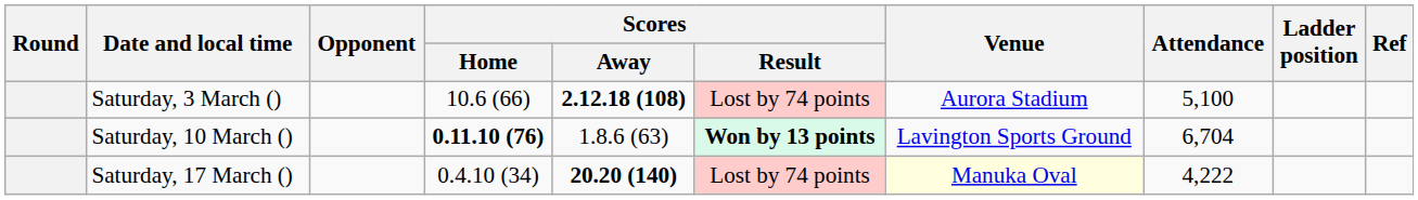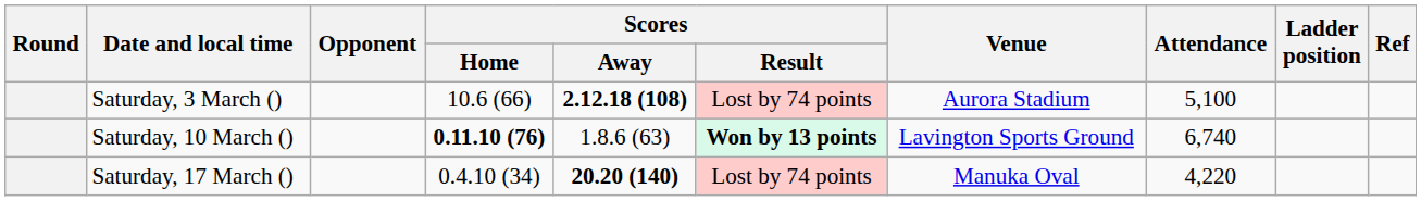 <table class="wikitable plainrowheaders" style="font-size:90%; width:100%; text-align:center;">
 <tr>
 <th scope="col" rowspan=2>Round</th>
 <th scope="col" rowspan=2>Date and local time</th>
 <th scope="col" rowspan=2>Opponent</th>
 <th scope="col" colspan=3>Scores</th>
 <th scope="col" rowspan=2>Venue</th>
 <th scope="col" rowspan=2>Attendance</th>
 <th scope="col" rowspan=2>Ladder<br>position</th>
 <th scope="col" rowspan=2>Ref</th>
 </tr>
 <tr>
 <th scope="col">Home</th>
 <th scope="col">Away</th>
 <th scope="col">Result</th>
 </tr>
 <tr>
 <th scope="row"></th>
 <td align=left>Saturday, 3 March ()</td>
 <td align=left></td>
 <td>10.6 (66)</td>
 <td><strong>2.12.18 (108)</strong></td>
 <td style="background:#fcc;">Lost by 74 points</td>
 <td><a href='#'>Aurora Stadium</a></td>
 <td>5,100</td>
 <td></td>
 <td></td>
 </tr>
 <tr>
 <th scope="row"></th>
 <td align=left>Saturday, 10 March ()</td>
 <td align=left></td>
 <td><strong>0.11.10 (76)</strong></td>
 <td>1.8.6 (63)</td>
 <td style="background:#d9f9e9;"><strong>Won by 13 points</strong></td>
 <td><a href='#'>Lavington Sports Ground</a></td>
-<td>6,704</td>
+<td>6,740</td>
 <td></td>
 <td></td>
 </tr>
 <tr>
 <th scope="row"></th>
 <td align=left>Saturday, 17 March ()</td>
 <td align=left></td>
 <td>0.4.10 (34)</td>
 <td><strong>20.20 (140)</strong></td>
 <td style="background:#fcc;">Lost by 74 points</td>
-<td style="background: lightyellow;"><a href='#'>Manuka Oval</a></td>
-<td>4,222</td>
+<td><a href='#'>Manuka Oval</a></td>
+<td>4,220</td>
 <td></td>
 <td></td>
 </tr>
 </table>
